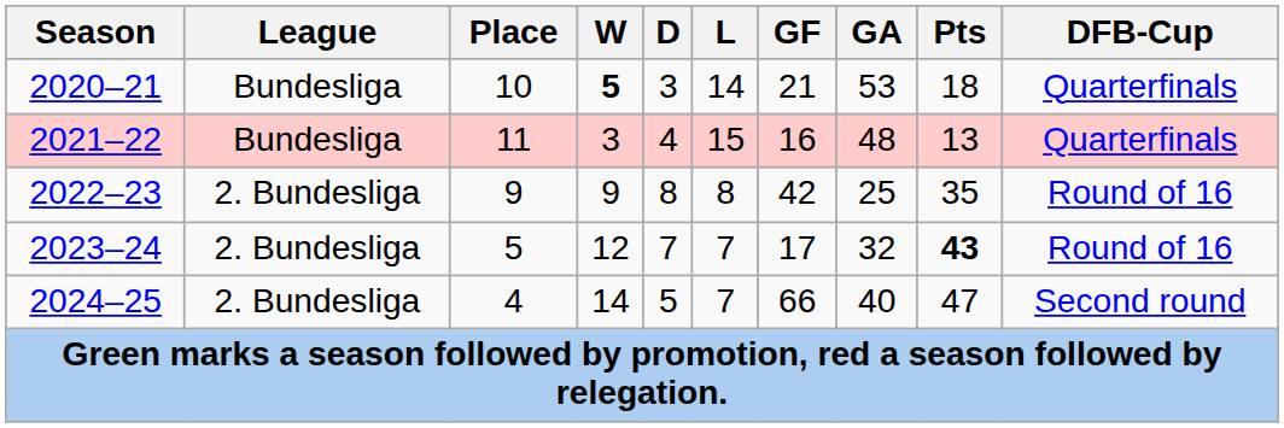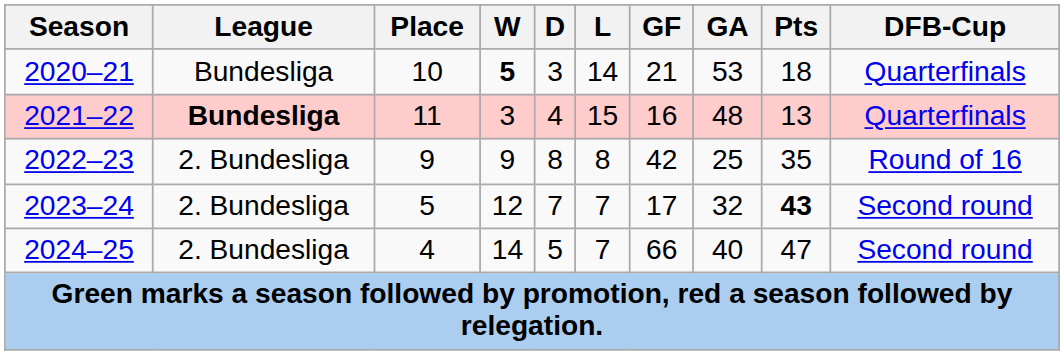 <table width = "600px" class="wikitable">
 <tr>
 <th>Season</th>
 <th>League</th>
 <th>Place</th>
 <th>W</th>
 <th>D</th>
 <th>L</th>
 <th>GF</th>
 <th>GA</th>
 <th>Pts</th>
 <th>DFB-Cup</th>
 </tr>
 <tr align="center">
 <td><a href='#'>2020–21</a></td>
 <td>Bundesliga</td>
 <td>10</td>
 <td><strong>5</strong></td>
 <td>3</td>
 <td>14</td>
 <td>21</td>
 <td>53</td>
 <td>18</td>
 <td><a href='#'>Quarterfinals</a></td>
 </tr>
 <tr align="center" style="background:#ffcccc;">
 <td><a href='#'>2021–22</a></td>
-<td>Bundesliga</td>
+<td><strong>Bundesliga</strong></td>
 <td>11</td>
 <td>3</td>
 <td>4</td>
 <td>15</td>
 <td>16</td>
 <td>48</td>
 <td>13</td>
 <td><a href='#'>Quarterfinals</a></td>
 </tr>
 <tr align="center">
 <td><a href='#'>2022–23</a></td>
 <td>2. Bundesliga</td>
 <td>9</td>
 <td>9</td>
 <td>8</td>
 <td>8</td>
 <td>42</td>
 <td>25</td>
 <td>35</td>
 <td><a href='#'>Round of 16</a></td>
 </tr>
 <tr align="center">
 <td><a href='#'>2023–24</a></td>
 <td>2. Bundesliga</td>
 <td>5</td>
 <td>12</td>
 <td>7</td>
 <td>7</td>
 <td>17</td>
 <td>32</td>
 <td><strong>43</strong></td>
-<td><a href='#'>Round of 16</a></td>
+<td><a href='#'>Second round</a></td>
 </tr>
 <tr align="center">
 <td><a href='#'>2024–25</a></td>
 <td>2. Bundesliga</td>
 <td>4</td>
 <td>14</td>
 <td>5</td>
 <td>7</td>
 <td>66</td>
 <td>40</td>
 <td>47</td>
 <td><a href='#'>Second round</a></td>
 </tr>
 <tr style="background-color:#ABCDEF">
 <td colspan="10" align="center"><strong>Green marks a season followed by promotion, red a season followed by relegation.</strong></td>
 </tr>
 </table>
